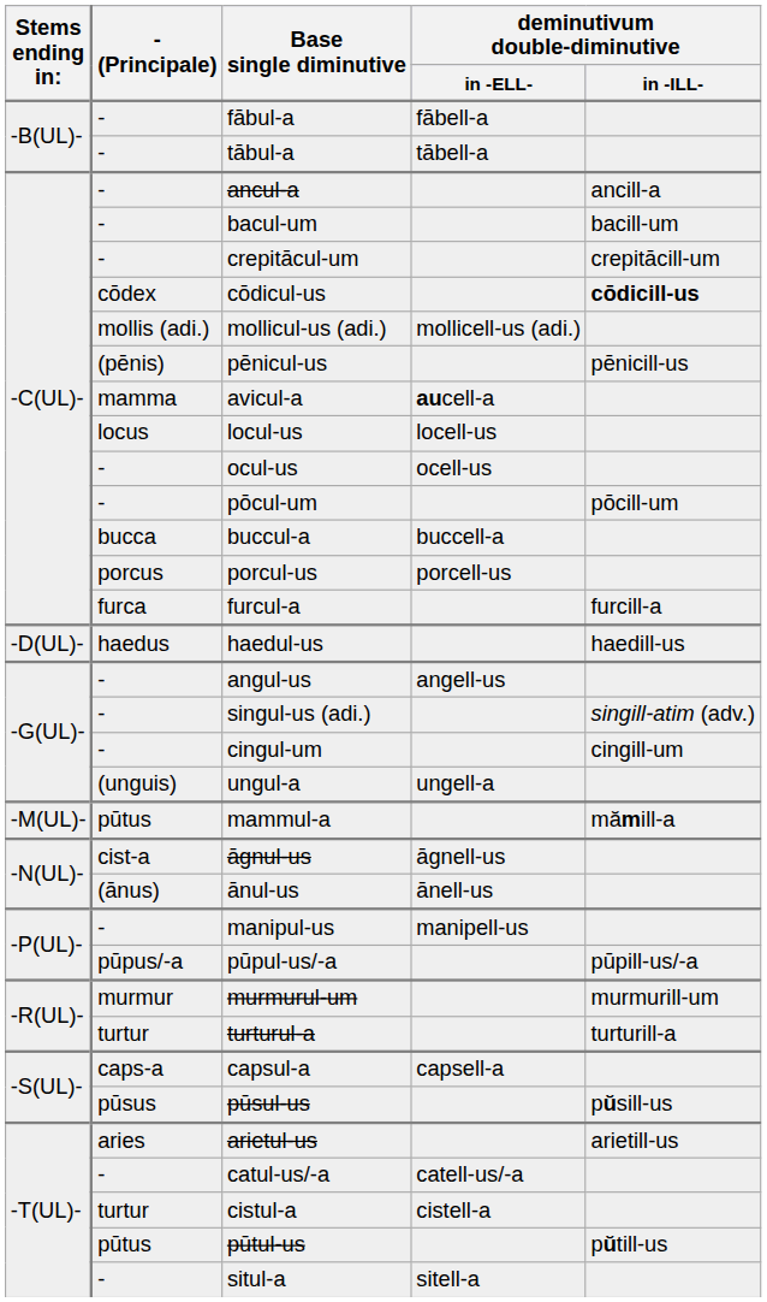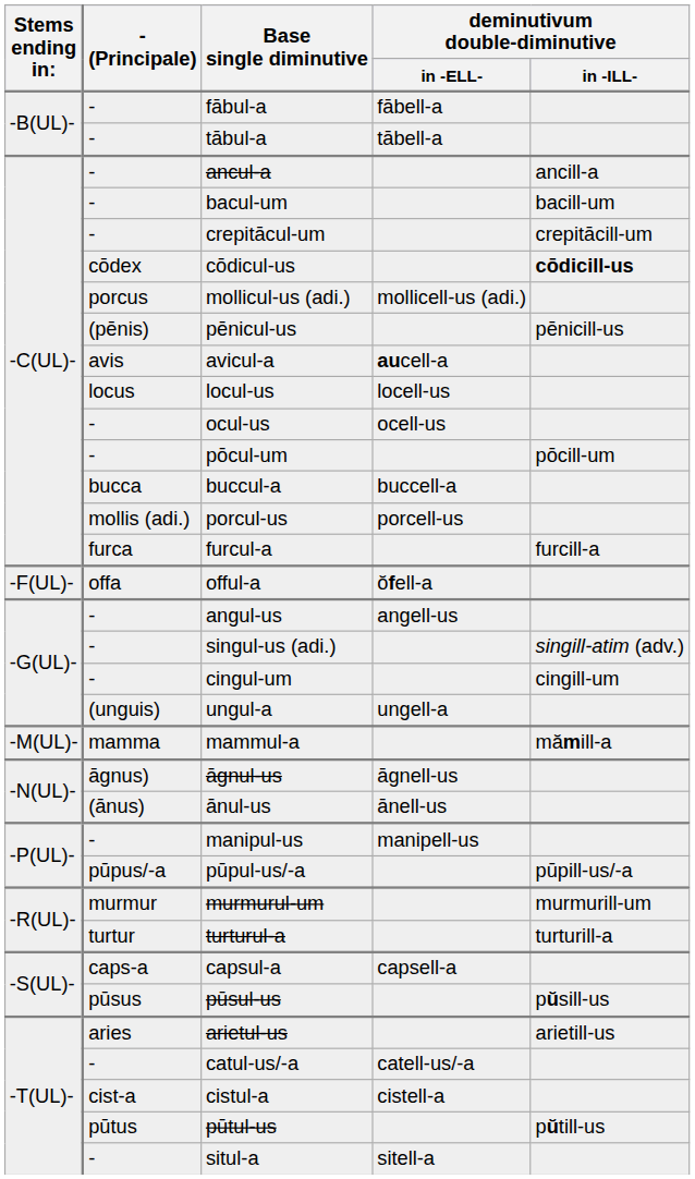 <table class="wikitable">
 <tr style="background:#ccccff;">
 <th rowspan=2 style="border-right:2px solid grey;">Stems <br> ending <br> in:</th>
 <th colspan=1 rowspan=2>-<br>(Principale)</th>
 <th colspan=1 rowspan=2>Base<br>single diminutive</th>
 <th colspan=2 rowspan=1>deminutivum<br>double-diminutive</th>
 </tr>
 <tr style="background:#ccccff;">
 <th><small>in -ELL-</small></th>
 <th><small>in -ILL- </small></th>
 </tr>
 <tr style="background:#efefef; border-top:2px solid grey;">
 <td rowspan=2 style="border-right:2px solid grey;">-B(UL)-</td>
 <td>-</td>
 <td>fābul-a</td>
 <td>fābell-a</td>
 <td></td>
 </tr>
 <tr style="background:#efefef;">
 <td>-</td>
 <td>tābul-a</td>
 <td>tābell-a</td>
 <td></td>
 </tr>
 <tr style="background:#efefef; border-top:2px solid grey;">
 <td rowspan=13 style="border-right:2px solid grey;">-C(UL)-</td>
 <td>-</td>
 <td><s>ancul-a</s></td>
 <td></td>
 <td>ancill-a</td>
 </tr>
 <tr style="background:#efefef;">
 <td>-</td>
 <td>bacul-um</td>
 <td></td>
 <td>bacill-um</td>
 </tr>
 <tr style="background:#efefef;">
 <td>-</td>
 <td>crepitācul-um</td>
 <td></td>
 <td>crepitācill-um</td>
 </tr>
 <tr style="background:#efefef;">
 <td>cōdex</td>
 <td>cōdicul-us</td>
 <td></td>
 <td><strong>cōdicill-us</strong></td>
 </tr>
 <tr style="background:#efefef;">
-<td>mollis (adi.)</td>
+<td>porcus</td>
 <td>mollicul-us (adi.)</td>
 <td>mollicell-us (adi.)</td>
 <td></td>
 </tr>
 <tr style="background:#efefef;">
 <td>(pēnis)</td>
 <td>pēnicul-us</td>
 <td></td>
 <td>pēnicill-us</td>
 </tr>
 <tr style="background:#efefef;">
-<td>mamma</td>
+<td>avis</td>
 <td>avicul-a</td>
 <td><strong>au</strong>cell-a</td>
 <td></td>
 </tr>
 <tr style="background:#efefef;">
 <td>locus</td>
 <td>locul-us</td>
 <td>locell-us</td>
 <td></td>
 </tr>
 <tr style="background:#efefef;">
 <td>-</td>
 <td>ocul-us</td>
 <td>ocell-us</td>
 <td></td>
 </tr>
 <tr style="background:#efefef;">
 <td>-</td>
 <td>pōcul-um</td>
 <td></td>
 <td>pōcill-um</td>
 </tr>
 <tr style="background:#efefef;">
 <td>bucca</td>
 <td>buccul-a</td>
 <td>buccell-a</td>
 <td></td>
 </tr>
 <tr style="background:#efefef;">
-<td>porcus</td>
+<td>mollis (adi.)</td>
 <td>porcul-us</td>
 <td>porcell-us</td>
 <td></td>
 </tr>
 <tr style="background:#efefef;">
 <td>furca</td>
 <td>furcul-a</td>
 <td></td>
 <td>furcill-a</td>
 </tr>
 <tr style="background:#efefef; border-top:2px solid grey;">
-<td rowspan=1 style="border-right:2px solid grey;">-D(UL)-</td>
-<td>haedus</td>
-<td>haedul-us</td>
+<td rowspan=1 style="border-right:2px solid grey;">-F(UL)-</td>
+<td>offa</td>
+<td>offul-a</td>
+<td>ŏ<strong>f</strong>ell-a</td>
 <td></td>
-<td>haedill-us</td>
 </tr>
 <tr style="background:#efefef; border-top:2px solid grey;">
 <td rowspan=4 style="border-right:2px solid grey;">-G(UL)-</td>
 <td>-</td>
 <td>angul-us</td>
 <td>angell-us</td>
 <td></td>
 </tr>
 <tr style="background:#efefef;">
 <td>-</td>
 <td>singul-us (adi.)</td>
 <td></td>
 <td><em>singill-atim</em> (adv.)</td>
 </tr>
 <tr style="background:#efefef;">
 <td>-</td>
 <td>cingul-um</td>
 <td></td>
 <td>cingill-um</td>
 </tr>
 <tr style="background:#efefef;">
 <td>(unguis)</td>
 <td>ungul-a</td>
 <td>ungell-a</td>
 <td></td>
 </tr>
 <tr style="background:#efefef; border-top:2px solid grey;">
 <td rowspan=1 style="border-right:2px solid grey;">-M(UL)-</td>
-<td>pūtus</td>
+<td>mamma</td>
 <td>mammul-a</td>
 <td></td>
 <td>mă<strong>m</strong>ill-a</td>
 </tr>
 <tr style="background:#efefef; border-top:2px solid grey;">
 <td rowspan=2 style="border-right:2px solid grey;">-N(UL)-</td>
-<td>cist-a</td>
+<td>āgnus)</td>
 <td><s>āgnul-us</s></td>
 <td>āgnell-us</td>
 <td></td>
 </tr>
 <tr style="background:#efefef;">
 <td>(ānus)</td>
 <td>ānul-us</td>
 <td>ānell-us</td>
 <td></td>
 </tr>
 <tr style="background:#efefef; border-top:2px solid grey;">
 <td rowspan=2 style="border-right:2px solid grey;">-P(UL)-</td>
 <td>-</td>
 <td>manipul-us</td>
 <td>manipell-us</td>
 <td></td>
 </tr>
 <tr style="background:#efefef;">
 <td>pūpus/-a</td>
 <td>pūpul-us/-a</td>
 <td></td>
 <td>pūpill-us/-a</td>
 </tr>
 <tr style="background:#efefef; border-top:2px solid grey;">
 <td rowspan=2 style="border-right:2px solid grey;">-R(UL)-</td>
 <td>murmur</td>
 <td><s>murmurul-um</s></td>
 <td></td>
 <td>murmurill-um</td>
 </tr>
 <tr style="background:#efefef;">
 <td>turtur</td>
 <td><s>turturul-a</s></td>
 <td></td>
 <td>turturill-a</td>
 </tr>
 <tr style="background:#efefef; border-top:2px solid grey;">
 <td rowspan=2 style="border-right:2px solid grey;">-S(UL)-</td>
 <td>caps-a</td>
 <td>capsul-a</td>
 <td>capsell-a</td>
 <td></td>
 </tr>
 <tr style="background:#efefef;">
 <td>pūsus</td>
 <td><s>pūsul-us</s></td>
 <td></td>
 <td>p<strong>ŭ</strong>sill-us</td>
 </tr>
 <tr style="background:#efefef; border-top:2px solid grey;">
 <td rowspan=5 style="border-right:2px solid grey;">-T(UL)-</td>
 <td>aries</td>
 <td><s>arietul-us</s></td>
 <td></td>
 <td>arietill-us</td>
 </tr>
 <tr style="background:#efefef;">
 <td>-</td>
 <td>catul-us/-a</td>
 <td>catell-us/-a</td>
 <td></td>
 </tr>
 <tr style="background:#efefef;">
-<td>turtur</td>
+<td>cist-a</td>
 <td>cistul-a</td>
 <td>cistell-a</td>
 <td></td>
 </tr>
 <tr style="background:#efefef;">
 <td>pūtus</td>
 <td><s>pūtul-us</s></td>
 <td></td>
 <td>p<strong>ŭ</strong>till-us</td>
 </tr>
 <tr style="background:#efefef;">
 <td>-</td>
 <td>situl-a</td>
 <td>sitell-a</td>
 <td></td>
 </tr>
 </table>
